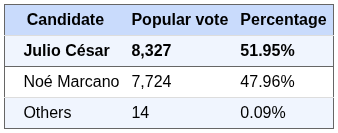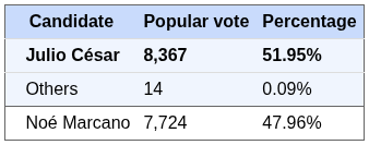 <table style="border: 1px solid #666666; border-collapse: collapse" align="center" cellpadding="6">
 <tr style="background-color: #C9DBFC">
 <th colspan="2">Candidate</th>
 <th>Popular vote</th>
 <th>Percentage</th>
 </tr>
 <tr style="background-color: #F0F5FE">
 <td style="border-top: 1px solid #DDDDDD"></td>
 <td style="border-top: 1px solid #DDDDDD"><strong>Julio César</strong></td>
-<td style="border-top: 1px solid #DDDDDD"><strong>8,327</strong></td>
+<td style="border-top: 1px solid #DDDDDD"><strong>8,367</strong></td>
 <td style="border-top: 1px solid #DDDDDD"><strong>51.95%</strong></td>
+</tr>
+<tr style="background-color: #F0F5FE">
+<td style="border-top: 1px solid #DDDDDD"></td>
+<td style="border-top: 1px solid #DDDDDD">Others</td>
+<td style="border-top: 1px solid #DDDDDD">14</td>
+<td style="border-top: 1px solid #DDDDDD">0.09%</td>
 </tr>
 <tr>
 <td style="border-top: 1px solid #666666"></td>
 <td style="border-top: 1px solid #666666">Noé Marcano</td>
 <td style="border-top: 1px solid #666666">7,724</td>
 <td style="border-top: 1px solid #666666">47.96%</td>
 </tr>
-<tr style="background-color: #F0F5FE">
-<td style="border-top: 1px solid #DDDDDD"></td>
-<td style="border-top: 1px solid #DDDDDD">Others</td>
-<td style="border-top: 1px solid #DDDDDD">14</td>
-<td style="border-top: 1px solid #DDDDDD">0.09%</td>
-</tr>
 </table>
